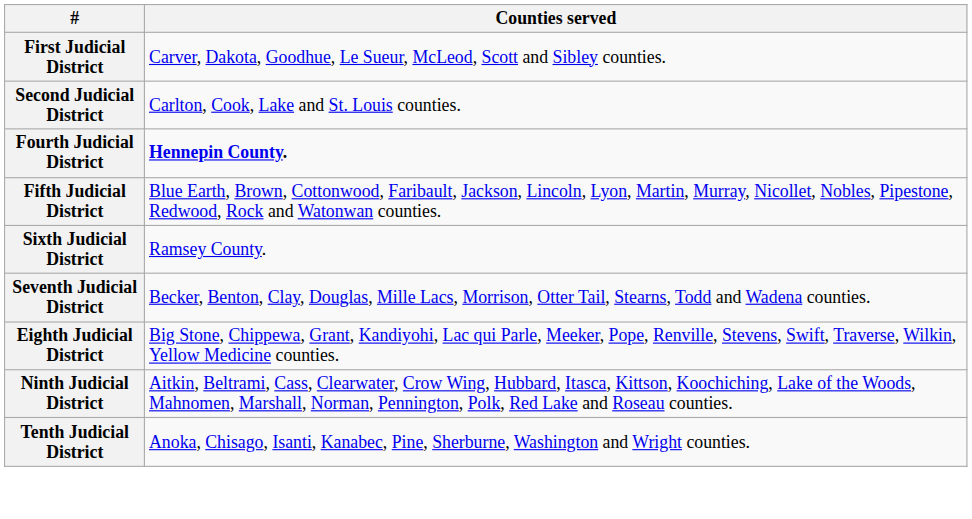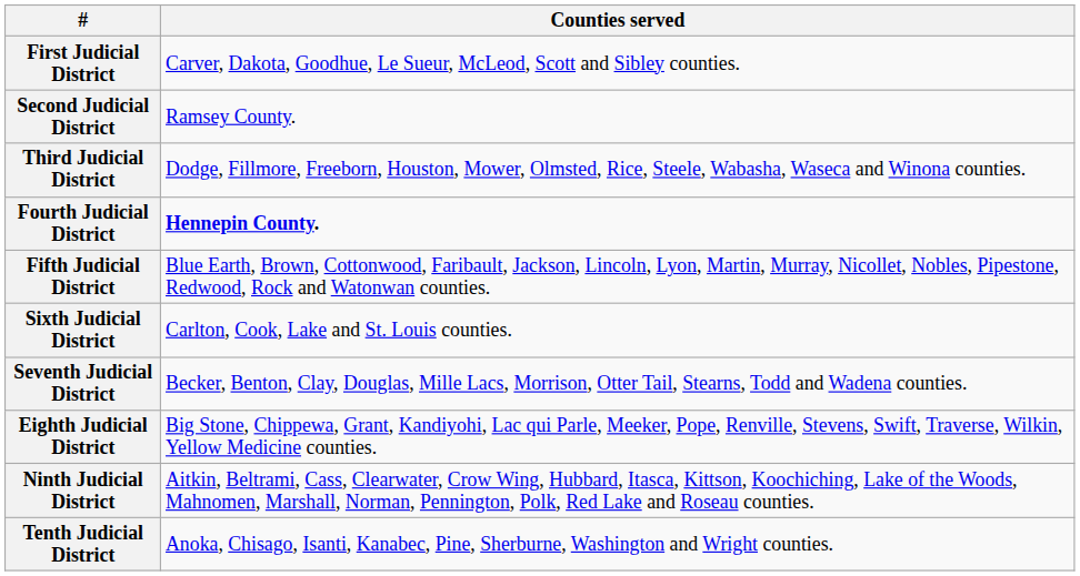 <table class="wikitable">
 <tr>
 <th>#</th>
 <th>Counties served</th>
 </tr>
 <tr>
 <th>First Judicial District</th>
 <td><a href='#'>Carver</a>, <a href='#'>Dakota</a>, <a href='#'>Goodhue</a>, <a href='#'>Le Sueur</a>, <a href='#'>McLeod</a>, <a href='#'>Scott</a> and <a href='#'>Sibley</a> counties.</td>
 </tr>
 <tr>
 <th>Second Judicial District</th>
-<td><a href='#'>Carlton</a>, <a href='#'>Cook</a>, <a href='#'>Lake</a> and <a href='#'>St. Louis</a> counties.</td>
+<td><a href='#'>Ramsey County</a>.</td>
+</tr>
+<tr>
+<th>Third Judicial District</th>
+<td><a href='#'>Dodge</a>, <a href='#'>Fillmore</a>, <a href='#'>Freeborn</a>, <a href='#'>Houston</a>, <a href='#'>Mower</a>, <a href='#'>Olmsted</a>, <a href='#'>Rice</a>, <a href='#'>Steele</a>, <a href='#'>Wabasha</a>, <a href='#'>Waseca</a> and <a href='#'>Winona</a> counties.</td>
 </tr>
 <tr>
 <th>Fourth Judicial District</th>
 <td><strong><a href='#'>Hennepin County</a>.</strong></td>
 </tr>
 <tr>
 <th>Fifth Judicial District</th>
 <td><a href='#'>Blue Earth</a>, <a href='#'>Brown</a>, <a href='#'>Cottonwood</a>, <a href='#'>Faribault</a>, <a href='#'>Jackson</a>, <a href='#'>Lincoln</a>, <a href='#'>Lyon</a>, <a href='#'>Martin</a>, <a href='#'>Murray</a>, <a href='#'>Nicollet</a>, <a href='#'>Nobles</a>, <a href='#'>Pipestone</a>, <a href='#'>Redwood</a>, <a href='#'>Rock</a> and <a href='#'>Watonwan</a> counties.</td>
 </tr>
 <tr>
 <th>Sixth Judicial District</th>
-<td><a href='#'>Ramsey County</a>.</td>
+<td><a href='#'>Carlton</a>, <a href='#'>Cook</a>, <a href='#'>Lake</a> and <a href='#'>St. Louis</a> counties.</td>
 </tr>
 <tr>
 <th>Seventh Judicial District</th>
 <td><a href='#'>Becker</a>, <a href='#'>Benton</a>, <a href='#'>Clay</a>, <a href='#'>Douglas</a>, <a href='#'>Mille Lacs</a>, <a href='#'>Morrison</a>, <a href='#'>Otter Tail</a>, <a href='#'>Stearns</a>, <a href='#'>Todd</a> and <a href='#'>Wadena</a> counties.</td>
 </tr>
 <tr>
 <th>Eighth Judicial District</th>
 <td><a href='#'>Big Stone</a>, <a href='#'>Chippewa</a>, <a href='#'>Grant</a>, <a href='#'>Kandiyohi</a>, <a href='#'>Lac qui Parle</a>, <a href='#'>Meeker</a>, <a href='#'>Pope</a>, <a href='#'>Renville</a>, <a href='#'>Stevens</a>, <a href='#'>Swift</a>, <a href='#'>Traverse</a>, <a href='#'>Wilkin</a>, <a href='#'>Yellow Medicine</a> counties.</td>
 </tr>
 <tr>
 <th>Ninth Judicial District</th>
 <td><a href='#'>Aitkin</a>, <a href='#'>Beltrami</a>, <a href='#'>Cass</a>, <a href='#'>Clearwater</a>, <a href='#'>Crow Wing</a>, <a href='#'>Hubbard</a>, <a href='#'>Itasca</a>, <a href='#'>Kittson</a>, <a href='#'>Koochiching</a>, <a href='#'>Lake of the Woods</a>, <a href='#'>Mahnomen</a>, <a href='#'>Marshall</a>, <a href='#'>Norman</a>, <a href='#'>Pennington</a>, <a href='#'>Polk</a>, <a href='#'>Red Lake</a> and <a href='#'>Roseau</a> counties.</td>
 </tr>
 <tr>
 <th>Tenth Judicial District</th>
 <td><a href='#'>Anoka</a>, <a href='#'>Chisago</a>, <a href='#'>Isanti</a>, <a href='#'>Kanabec</a>, <a href='#'>Pine</a>, <a href='#'>Sherburne</a>, <a href='#'>Washington</a> and <a href='#'>Wright</a> counties.</td>
 </tr>
 </table>
